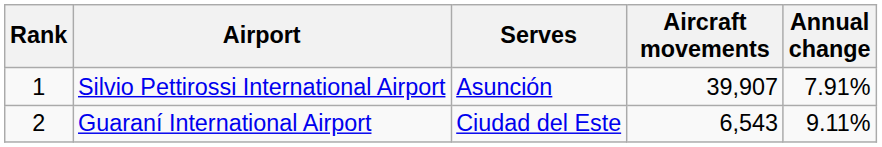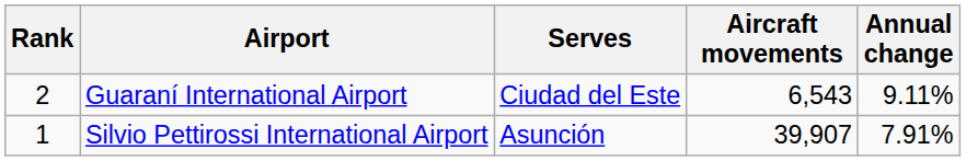 <table class="wikitable sortable">
 <tr>
 <th>Rank</th>
 <th>Airport</th>
 <th>Serves</th>
 <th style="width:100px">Aircraft<br>movements</th>
 <th>Annual<br>change</th>
 </tr>
 <tr>
+<td align="center">2</td>
+<td><a href='#'>Guaraní International Airport</a></td>
+<td><a href='#'>Ciudad del Este</a></td>
+<td align="right">6,543</td>
+<td align="right">9.11%</td>
+</tr>
+<tr>
 <td align="center">1</td>
 <td><a href='#'>Silvio Pettirossi International Airport</a></td>
 <td><a href='#'>Asunción</a></td>
 <td align="right">39,907</td>
 <td align="right">7.91%</td>
 </tr>
-<tr>
-<td align="center">2</td>
-<td><a href='#'>Guaraní International Airport</a></td>
-<td><a href='#'>Ciudad del Este</a></td>
-<td align="right">6,543</td>
-<td align="right">9.11%</td>
-</tr>
 </table>
